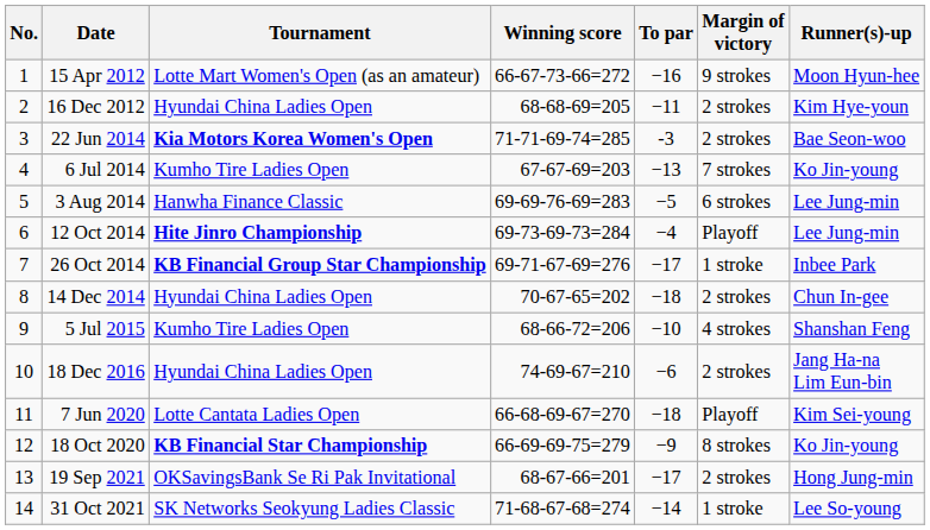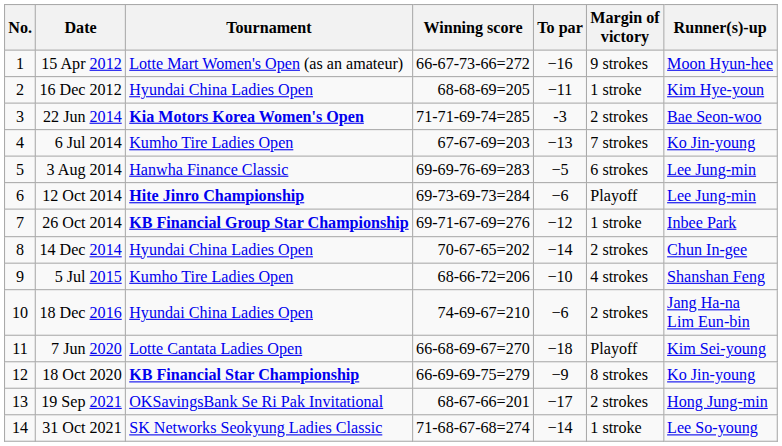 <table class="wikitable" style="font-size:95%;">
 <tr>
 <th>No.</th>
 <th>Date</th>
 <th>Tournament</th>
 <th>Winning score</th>
 <th>To par</th>
 <th>Margin of<br>victory</th>
 <th>Runner(s)-up</th>
 </tr>
 <tr>
 <td align=center>1</td>
 <td align=right>15 Apr <a href='#'>2012</a></td>
 <td><a href='#'>Lotte Mart Women's Open</a> (as an amateur)</td>
 <td align=right>66-67-73-66=272</td>
 <td align=center>−16</td>
 <td>9 strokes</td>
 <td> <a href='#'>Moon Hyun-hee</a></td>
 </tr>
 <tr>
 <td align=center>2</td>
 <td align=right>16 Dec 2012</td>
 <td><a href='#'>Hyundai China Ladies Open</a></td>
 <td align=right>68-68-69=205</td>
 <td align=center>−11</td>
-<td>2 strokes</td>
+<td>1 stroke</td>
 <td> <a href='#'>Kim Hye-youn</a></td>
 </tr>
 <tr>
 <td align=center>3</td>
 <td align=right>22 Jun <a href='#'>2014</a></td>
 <td><strong><a href='#'>Kia Motors Korea Women's Open</a></strong></td>
 <td align=right>71-71-69-74=285</td>
 <td align=center>-3</td>
 <td>2 strokes</td>
 <td> <a href='#'>Bae Seon-woo</a></td>
 </tr>
 <tr>
 <td align=center>4</td>
 <td align=right>6 Jul 2014</td>
 <td><a href='#'>Kumho Tire Ladies Open</a></td>
 <td align=right>67-67-69=203</td>
 <td align=center>−13</td>
 <td>7 strokes</td>
 <td> <a href='#'>Ko Jin-young</a></td>
 </tr>
 <tr>
 <td align=center>5</td>
 <td align=right>3 Aug 2014</td>
 <td><a href='#'>Hanwha Finance Classic</a></td>
 <td align=right>69-69-76-69=283</td>
 <td align=center>−5</td>
 <td>6 strokes</td>
 <td> <a href='#'>Lee Jung-min</a></td>
 </tr>
 <tr>
 <td align=center>6</td>
 <td align=right>12 Oct 2014</td>
 <td><strong><a href='#'>Hite Jinro Championship</a></strong></td>
 <td align=right>69-73-69-73=284</td>
-<td align=center>−4</td>
+<td align=center>−6</td>
 <td>Playoff</td>
 <td> <a href='#'>Lee Jung-min</a></td>
 </tr>
 <tr>
 <td align=center>7</td>
 <td align=right>26 Oct 2014</td>
 <td><strong><a href='#'>KB Financial Group Star Championship</a></strong></td>
 <td align=right>69-71-67-69=276</td>
-<td align=center>−17</td>
+<td align=center>−12</td>
 <td>1 stroke</td>
 <td> <a href='#'>Inbee Park</a></td>
 </tr>
 <tr>
 <td align=center>8</td>
 <td align=right>14 Dec <a href='#'>2014</a></td>
 <td><a href='#'>Hyundai China Ladies Open</a></td>
 <td align=right>70-67-65=202</td>
-<td align=center>−18</td>
+<td align=center>−14</td>
 <td>2 strokes</td>
 <td> <a href='#'>Chun In-gee</a></td>
 </tr>
 <tr>
 <td align=center>9</td>
 <td align=right>5 Jul <a href='#'>2015</a></td>
 <td><a href='#'>Kumho Tire Ladies Open</a></td>
 <td align=right>68-66-72=206</td>
 <td align=center>−10</td>
 <td>4 strokes</td>
 <td> <a href='#'>Shanshan Feng</a></td>
 </tr>
 <tr>
 <td align=center>10</td>
 <td align=right>18 Dec <a href='#'>2016</a></td>
 <td><a href='#'>Hyundai China Ladies Open</a></td>
 <td align=right>74-69-67=210</td>
 <td align=center>−6</td>
 <td>2 strokes</td>
 <td> <a href='#'>Jang Ha-na</a><br> <a href='#'>Lim Eun-bin</a></td>
 </tr>
 <tr>
 <td align=center>11</td>
 <td align=right>7 Jun <a href='#'>2020</a></td>
 <td><a href='#'>Lotte Cantata Ladies Open</a></td>
 <td align=right>66-68-69-67=270</td>
 <td align=center>−18</td>
 <td>Playoff</td>
 <td> <a href='#'>Kim Sei-young</a></td>
 </tr>
 <tr>
 <td align=center>12</td>
 <td align=right>18 Oct 2020</td>
 <td><strong><a href='#'>KB Financial Star Championship</a></strong></td>
 <td align=right>66-69-69-75=279</td>
 <td align=center>−9</td>
 <td>8 strokes</td>
 <td> <a href='#'>Ko Jin-young</a></td>
 </tr>
 <tr>
 <td align=center>13</td>
 <td align=right>19 Sep <a href='#'>2021</a></td>
 <td><a href='#'>OKSavingsBank Se Ri Pak Invitational</a></td>
 <td align=right>68-67-66=201</td>
 <td align=center>−17</td>
 <td>2 strokes</td>
 <td> <a href='#'>Hong Jung-min</a></td>
 </tr>
 <tr>
 <td align=center>14</td>
 <td align=right>31 Oct 2021</td>
 <td><a href='#'>SK Networks Seokyung Ladies Classic</a></td>
 <td align=right>71-68-67-68=274</td>
 <td align=center>−14</td>
 <td>1 stroke</td>
 <td> <a href='#'>Lee So-young</a></td>
 </tr>
 </table>
